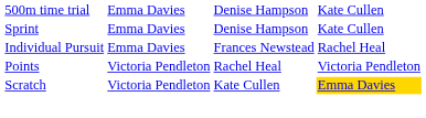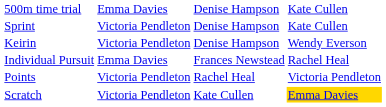 <table>
 <tr style="background:#ccc;">
 </tr>
 <tr>
 <td><a href='#'>500m time trial</a></td>
 <td><a href='#'>Emma Davies</a></td>
 <td><a href='#'>Denise Hampson</a></td>
 <td><a href='#'>Kate Cullen</a></td>
 </tr>
 <tr>
 <td><a href='#'>Sprint</a></td>
-<td><a href='#'>Emma Davies</a></td>
+<td><a href='#'>Victoria Pendleton</a></td>
 <td><a href='#'>Denise Hampson</a></td>
 <td><a href='#'>Kate Cullen</a></td>
+</tr>
+<tr>
+<td><a href='#'>Keirin</a></td>
+<td><a href='#'>Victoria Pendleton</a></td>
+<td><a href='#'>Denise Hampson</a></td>
+<td><a href='#'>Wendy Everson</a></td>
 </tr>
 <tr>
 <td><a href='#'>Individual Pursuit</a></td>
 <td><a href='#'>Emma Davies</a></td>
 <td><a href='#'>Frances Newstead</a></td>
 <td><a href='#'>Rachel Heal</a></td>
 </tr>
 <tr>
 <td><a href='#'>Points</a></td>
 <td><a href='#'>Victoria Pendleton</a></td>
 <td><a href='#'>Rachel Heal</a></td>
 <td><a href='#'>Victoria Pendleton</a></td>
 </tr>
 <tr>
 <td><a href='#'>Scratch</a></td>
 <td><a href='#'>Victoria Pendleton</a></td>
 <td><a href='#'>Kate Cullen</a></td>
 <td style="background: gold;"><a href='#'>Emma Davies</a></td>
 </tr>
 </table>
